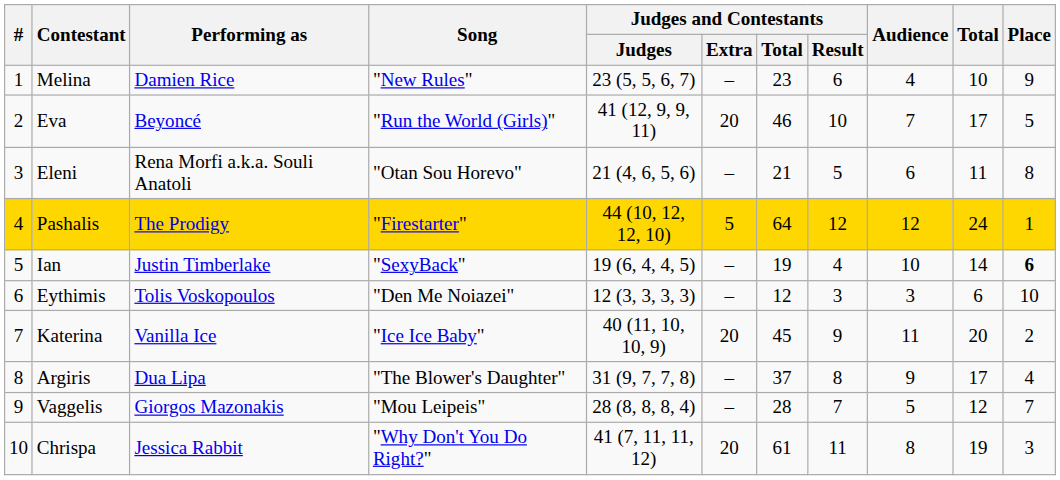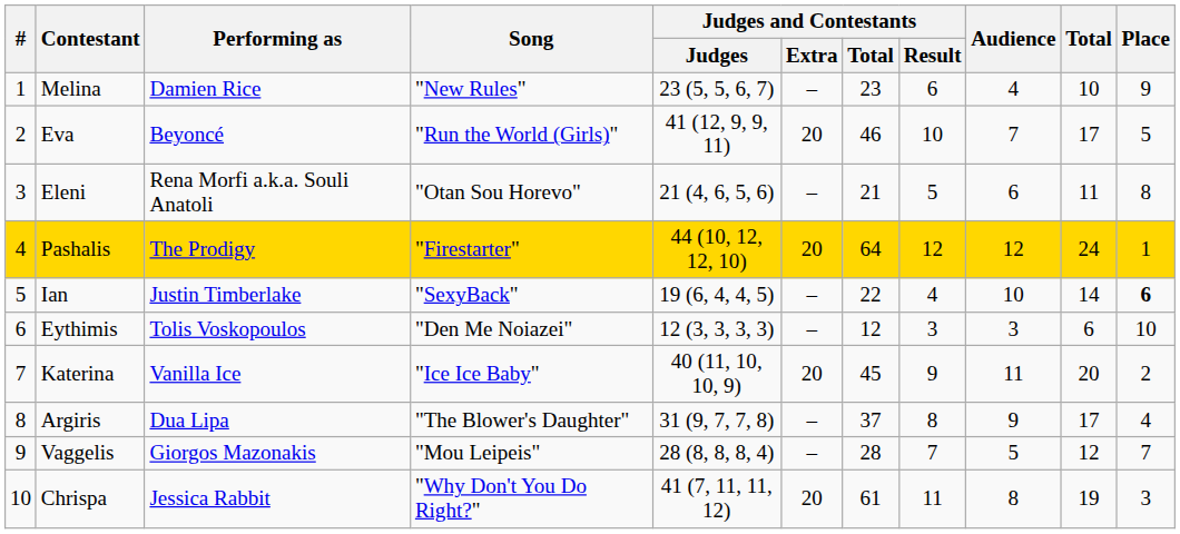 <table class="sortable wikitable" style="text-align:center;" width="100%">
 <tr>
 <th rowspan="2">#</th>
 <th rowspan="2">Contestant</th>
 <th rowspan="2">Performing as</th>
 <th rowspan="2">Song</th>
 <th colspan="4">Judges and Contestants</th>
 <th rowspan="2">Audience</th>
 <th rowspan="2">Total</th>
 <th rowspan="2">Place</th>
 </tr>
 <tr>
 <th width="11%">Judges</th>
 <th>Extra</th>
 <th>Total</th>
 <th>Result</th>
 </tr>
 <tr>
 <td>1</td>
 <td align="left">Melina</td>
 <td align="left"><a href='#'>Damien Rice</a></td>
 <td align="left">"<a href='#'>New Rules</a>"</td>
 <td>23 (5, 5, 6, 7)</td>
 <td>–</td>
 <td>23</td>
 <td>6</td>
 <td>4</td>
 <td>10</td>
 <td>9</td>
 </tr>
 <tr>
 <td>2</td>
 <td align="left">Eva</td>
 <td align="left"><a href='#'>Beyoncé</a></td>
 <td align="left">"<a href='#'>Run the World (Girls)</a>"</td>
 <td>41 (12, 9, 9, 11)</td>
 <td>20</td>
 <td>46</td>
 <td>10</td>
 <td>7</td>
 <td>17</td>
 <td>5</td>
 </tr>
 <tr>
 <td>3</td>
 <td align="left">Eleni</td>
 <td align="left">Rena Morfi a.k.a. Souli Anatoli</td>
 <td align="left">"Otan Sou Horevo"</td>
 <td>21 (4, 6, 5, 6)</td>
 <td>–</td>
 <td>21</td>
 <td>5</td>
 <td>6</td>
 <td>11</td>
 <td>8</td>
 </tr>
 <tr bgcolor="gold">
 <td>4</td>
 <td align="left">Pashalis</td>
 <td align="left"><a href='#'>The Prodigy</a></td>
 <td align="left">"<a href='#'>Firestarter</a>"</td>
 <td>44 (10, 12, 12, 10)</td>
-<td>5</td>
+<td>20</td>
 <td>64</td>
 <td>12</td>
 <td>12</td>
 <td>24</td>
 <td>1</td>
 </tr>
 <tr>
 <td>5</td>
 <td align="left">Ian</td>
 <td align="left"><a href='#'>Justin Timberlake</a></td>
 <td align="left">"<a href='#'>SexyBack</a>"</td>
 <td>19 (6, 4, 4, 5)</td>
 <td>–</td>
-<td>19</td>
+<td>22</td>
 <td>4</td>
 <td>10</td>
 <td>14</td>
 <td><strong>6</strong></td>
 </tr>
 <tr>
 <td>6</td>
 <td align="left">Eythimis</td>
 <td align="left"><a href='#'>Tolis Voskopoulos</a></td>
 <td align="left">"Den Me Noiazei"</td>
 <td>12 (3, 3, 3, 3)</td>
 <td>–</td>
 <td>12</td>
 <td>3</td>
 <td>3</td>
 <td>6</td>
 <td>10</td>
 </tr>
 <tr>
 <td>7</td>
 <td align="left">Katerina</td>
 <td align="left"><a href='#'>Vanilla Ice</a></td>
 <td align="left">"<a href='#'>Ice Ice Baby</a>"</td>
 <td>40 (11, 10, 10, 9)</td>
 <td>20</td>
 <td>45</td>
 <td>9</td>
 <td>11</td>
 <td>20</td>
 <td>2</td>
 </tr>
 <tr>
 <td>8</td>
 <td align="left">Argiris</td>
 <td align="left"><a href='#'>Dua Lipa</a></td>
 <td align="left">"The Blower's Daughter"</td>
 <td>31 (9, 7, 7, 8)</td>
 <td>–</td>
 <td>37</td>
 <td>8</td>
 <td>9</td>
 <td>17</td>
 <td>4</td>
 </tr>
 <tr>
 <td>9</td>
 <td align="left">Vaggelis</td>
 <td align="left"><a href='#'>Giorgos Mazonakis</a></td>
 <td align="left">"Mou Leipeis"</td>
 <td>28 (8, 8, 8, 4)</td>
 <td>–</td>
 <td>28</td>
 <td>7</td>
 <td>5</td>
 <td>12</td>
 <td>7</td>
 </tr>
 <tr>
 <td>10</td>
 <td align="left">Chrispa</td>
 <td align="left"><a href='#'>Jessica Rabbit</a></td>
 <td align="left">"<a href='#'>Why Don't You Do Right?</a>"</td>
 <td>41 (7, 11, 11, 12)</td>
 <td>20</td>
 <td>61</td>
 <td>11</td>
 <td>8</td>
 <td>19</td>
 <td>3</td>
 </tr>
 </table>
